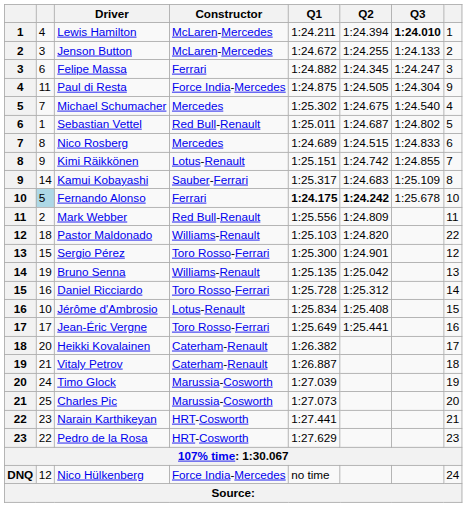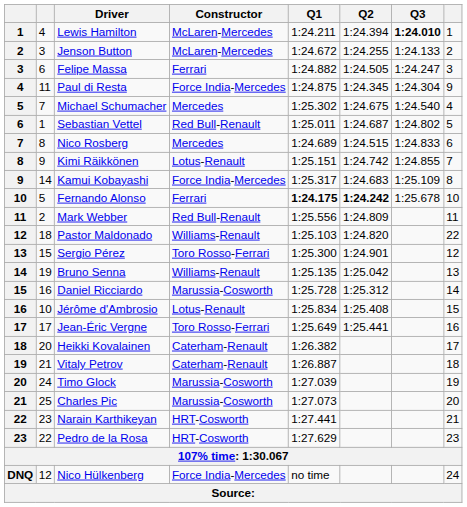 <table class="wikitable sortable" style="font-size:85%">
 <tr>
 <th></th>
 <th></th>
 <th>Driver</th>
 <th>Constructor</th>
 <th>Q1</th>
 <th>Q2</th>
 <th>Q3</th>
 <th></th>
 </tr>
 <tr>
 <th>1</th>
 <td>4</td>
 <td> <a href='#'>Lewis Hamilton</a></td>
 <td><a href='#'>McLaren</a>-<a href='#'>Mercedes</a></td>
 <td>1:24.211</td>
 <td>1:24.394</td>
 <td><strong>1:24.010</strong></td>
 <td>1</td>
 </tr>
 <tr>
 <th>2</th>
 <td>3</td>
 <td> <a href='#'>Jenson Button</a></td>
 <td><a href='#'>McLaren</a>-<a href='#'>Mercedes</a></td>
 <td>1:24.672</td>
 <td>1:24.255</td>
 <td>1:24.133</td>
 <td>2</td>
 </tr>
 <tr>
 <th>3</th>
 <td>6</td>
 <td> <a href='#'>Felipe Massa</a></td>
 <td><a href='#'>Ferrari</a></td>
 <td>1:24.882</td>
-<td>1:24.345</td>
+<td>1:24.505</td>
 <td>1:24.247</td>
 <td>3</td>
 </tr>
 <tr>
 <th>4</th>
 <td>11</td>
 <td> <a href='#'>Paul di Resta</a></td>
 <td><a href='#'>Force India</a>-<a href='#'>Mercedes</a></td>
 <td>1:24.875</td>
-<td>1:24.505</td>
+<td>1:24.345</td>
 <td>1:24.304</td>
 <td>9</td>
 </tr>
 <tr>
 <th>5</th>
 <td>7</td>
 <td> <a href='#'>Michael Schumacher</a></td>
 <td><a href='#'>Mercedes</a></td>
 <td>1:25.302</td>
 <td>1:24.675</td>
 <td>1:24.540</td>
 <td>4</td>
 </tr>
 <tr>
 <th>6</th>
 <td>1</td>
 <td> <a href='#'>Sebastian Vettel</a></td>
 <td><a href='#'>Red Bull</a>-<a href='#'>Renault</a></td>
 <td>1:25.011</td>
 <td>1:24.687</td>
 <td>1:24.802</td>
 <td>5</td>
 </tr>
 <tr>
 <th>7</th>
 <td>8</td>
 <td> <a href='#'>Nico Rosberg</a></td>
 <td><a href='#'>Mercedes</a></td>
 <td>1:24.689</td>
 <td>1:24.515</td>
 <td>1:24.833</td>
 <td>6</td>
 </tr>
 <tr>
 <th>8</th>
 <td>9</td>
 <td> <a href='#'>Kimi Räikkönen</a></td>
 <td><a href='#'>Lotus</a>-<a href='#'>Renault</a></td>
 <td>1:25.151</td>
 <td>1:24.742</td>
 <td>1:24.855</td>
 <td>7</td>
 </tr>
 <tr>
 <th>9</th>
 <td>14</td>
 <td> <a href='#'>Kamui Kobayashi</a></td>
-<td><a href='#'>Sauber</a>-<a href='#'>Ferrari</a></td>
+<td><a href='#'>Force India</a>-<a href='#'>Mercedes</a></td>
 <td>1:25.317</td>
 <td>1:24.683</td>
 <td>1:25.109</td>
 <td>8</td>
 </tr>
 <tr>
 <th>10</th>
-<td style="background: lightblue;">5</td>
+<td>5</td>
 <td> <a href='#'>Fernando Alonso</a></td>
 <td><a href='#'>Ferrari</a></td>
 <td><strong>1:24.175</strong></td>
 <td><strong>1:24.242</strong></td>
 <td>1:25.678</td>
 <td>10</td>
 </tr>
 <tr>
 <th>11</th>
 <td>2</td>
 <td> <a href='#'>Mark Webber</a></td>
 <td><a href='#'>Red Bull</a>-<a href='#'>Renault</a></td>
 <td>1:25.556</td>
 <td>1:24.809</td>
 <td></td>
 <td>11</td>
 </tr>
 <tr>
 <th>12</th>
 <td>18</td>
 <td> <a href='#'>Pastor Maldonado</a></td>
 <td><a href='#'>Williams</a>-<a href='#'>Renault</a></td>
 <td>1:25.103</td>
 <td>1:24.820</td>
 <td></td>
 <td>22</td>
 </tr>
 <tr>
 <th>13</th>
 <td>15</td>
 <td> <a href='#'>Sergio Pérez</a></td>
 <td><a href='#'>Toro Rosso</a>-<a href='#'>Ferrari</a></td>
 <td>1:25.300</td>
 <td>1:24.901</td>
 <td></td>
 <td>12</td>
 </tr>
 <tr>
 <th>14</th>
 <td>19</td>
 <td> <a href='#'>Bruno Senna</a></td>
 <td><a href='#'>Williams</a>-<a href='#'>Renault</a></td>
 <td>1:25.135</td>
 <td>1:25.042</td>
 <td></td>
 <td>13</td>
 </tr>
 <tr>
 <th>15</th>
 <td>16</td>
 <td> <a href='#'>Daniel Ricciardo</a></td>
-<td><a href='#'>Toro Rosso</a>-<a href='#'>Ferrari</a></td>
+<td><a href='#'>Marussia</a>-<a href='#'>Cosworth</a></td>
 <td>1:25.728</td>
 <td>1:25.312</td>
 <td></td>
 <td>14</td>
 </tr>
 <tr>
 <th>16</th>
 <td>10</td>
 <td> <a href='#'>Jérôme d'Ambrosio</a></td>
 <td><a href='#'>Lotus</a>-<a href='#'>Renault</a></td>
 <td>1:25.834</td>
 <td>1:25.408</td>
 <td></td>
 <td>15</td>
 </tr>
 <tr>
 <th>17</th>
 <td>17</td>
 <td> <a href='#'>Jean-Éric Vergne</a></td>
 <td><a href='#'>Toro Rosso</a>-<a href='#'>Ferrari</a></td>
 <td>1:25.649</td>
 <td>1:25.441</td>
 <td></td>
 <td>16</td>
 </tr>
 <tr>
 <th>18</th>
 <td>20</td>
 <td> <a href='#'>Heikki Kovalainen</a></td>
 <td><a href='#'>Caterham</a>-<a href='#'>Renault</a></td>
 <td>1:26.382</td>
 <td></td>
 <td></td>
 <td>17</td>
 </tr>
 <tr>
 <th>19</th>
 <td>21</td>
 <td> <a href='#'>Vitaly Petrov</a></td>
 <td><a href='#'>Caterham</a>-<a href='#'>Renault</a></td>
 <td>1:26.887</td>
 <td></td>
 <td></td>
 <td>18</td>
 </tr>
 <tr>
 <th>20</th>
 <td>24</td>
 <td> <a href='#'>Timo Glock</a></td>
 <td><a href='#'>Marussia</a>-<a href='#'>Cosworth</a></td>
 <td>1:27.039</td>
 <td></td>
 <td></td>
 <td>19</td>
 </tr>
 <tr>
 <th>21</th>
 <td>25</td>
 <td> <a href='#'>Charles Pic</a></td>
 <td><a href='#'>Marussia</a>-<a href='#'>Cosworth</a></td>
 <td>1:27.073</td>
 <td></td>
 <td></td>
 <td>20</td>
 </tr>
 <tr>
 <th>22</th>
 <td>23</td>
 <td> <a href='#'>Narain Karthikeyan</a></td>
 <td><a href='#'>HRT</a>-<a href='#'>Cosworth</a></td>
 <td>1:27.441</td>
 <td></td>
 <td></td>
 <td>21</td>
 </tr>
 <tr>
 <th>23</th>
 <td>22</td>
 <td> <a href='#'>Pedro de la Rosa</a></td>
 <td><a href='#'>HRT</a>-<a href='#'>Cosworth</a></td>
 <td>1:27.629</td>
 <td></td>
 <td></td>
 <td>23</td>
 </tr>
 <tr>
 <th colspan=8><a href='#'>107% time</a>: 1:30.067</th>
 </tr>
 <tr>
 <th>DNQ</th>
 <td>12</td>
 <td> <a href='#'>Nico Hülkenberg</a></td>
 <td><a href='#'>Force India</a>-<a href='#'>Mercedes</a></td>
 <td>no time</td>
 <td></td>
 <td></td>
 <td>24</td>
 </tr>
 <tr>
 <th colspan=8>Source:</th>
 </tr>
 </table>
